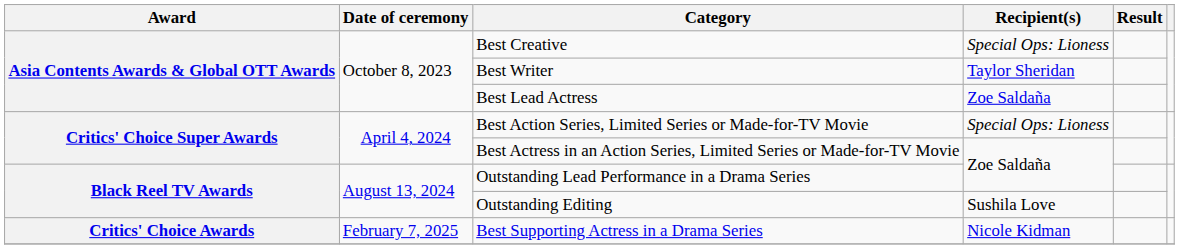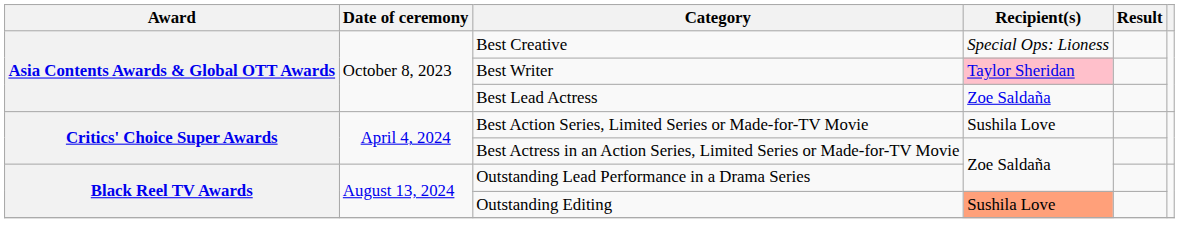 <table class="wikitable plainrowheaders sortable">
 <tr>
 <th scope="col">Award</th>
 <th scope="col">Date of ceremony</th>
 <th scope="col">Category</th>
 <th scope="col">Recipient(s)</th>
 <th scope="col">Result</th>
 <th scope="col" class="unsortable"></th>
 </tr>
 <tr>
 <th scope="row"  rowspan="3"><a href='#'>Asia Contents Awards & Global OTT Awards</a></th>
 <td scope="row"  rowspan="3">October 8, 2023</td>
 <td>Best Creative</td>
 <td><em>Special Ops: Lioness</em></td>
 <td></td>
 <td style="text-align:center" rowspan=3></td>
 </tr>
 <tr>
 <td>Best Writer</td>
-<td><a href='#'>Taylor Sheridan</a></td>
+<td style="background: pink;"><a href='#'>Taylor Sheridan</a></td>
 <td></td>
 </tr>
 <tr>
 <td>Best Lead Actress</td>
 <td><a href='#'>Zoe Saldaña</a></td>
 <td></td>
 </tr>
 <tr>
 <th scope="row" rowspan="2"><a href='#'>Critics' Choice Super Awards</a></th>
 <td style="text-align:center" rowspan="2"><a href='#'>April 4, 2024</a></td>
 <td>Best Action Series, Limited Series or Made-for-TV Movie</td>
-<td><em>Special Ops: Lioness</em></td>
+<td>Sushila Love</td>
 <td></td>
 <td style="text-align:center"rowspan="2"></td>
 </tr>
 <tr>
 <td>Best Actress in an Action Series, Limited Series or Made-for-TV Movie</td>
 <td rowspan="2">Zoe Saldaña</td>
 <td></td>
 </tr>
 <tr>
 <th scope="row" rowspan="2"><a href='#'>Black Reel TV Awards</a></th>
 <td rowspan="2"><a href='#'>August 13, 2024</a></td>
 <td>Outstanding Lead Performance in a Drama Series</td>
 <td></td>
 <td style="text-align:center"rowspan="2"></td>
 </tr>
 <tr>
 <td>Outstanding Editing</td>
-<td>Sushila Love</td>
+<td style="background: lightsalmon;">Sushila Love</td>
 <td></td>
-</tr>
-<tr>
-<th scope="row"><a href='#'>Critics' Choice Awards</a></th>
-<td><a href='#'>February 7, 2025</a></td>
-<td><a href='#'>Best Supporting Actress in a Drama Series</a></td>
-<td><a href='#'>Nicole Kidman</a></td>
-<td></td>
-<td style="text-align:center"></td>
 </tr>
 <tr>
 </tr>
 </table>
